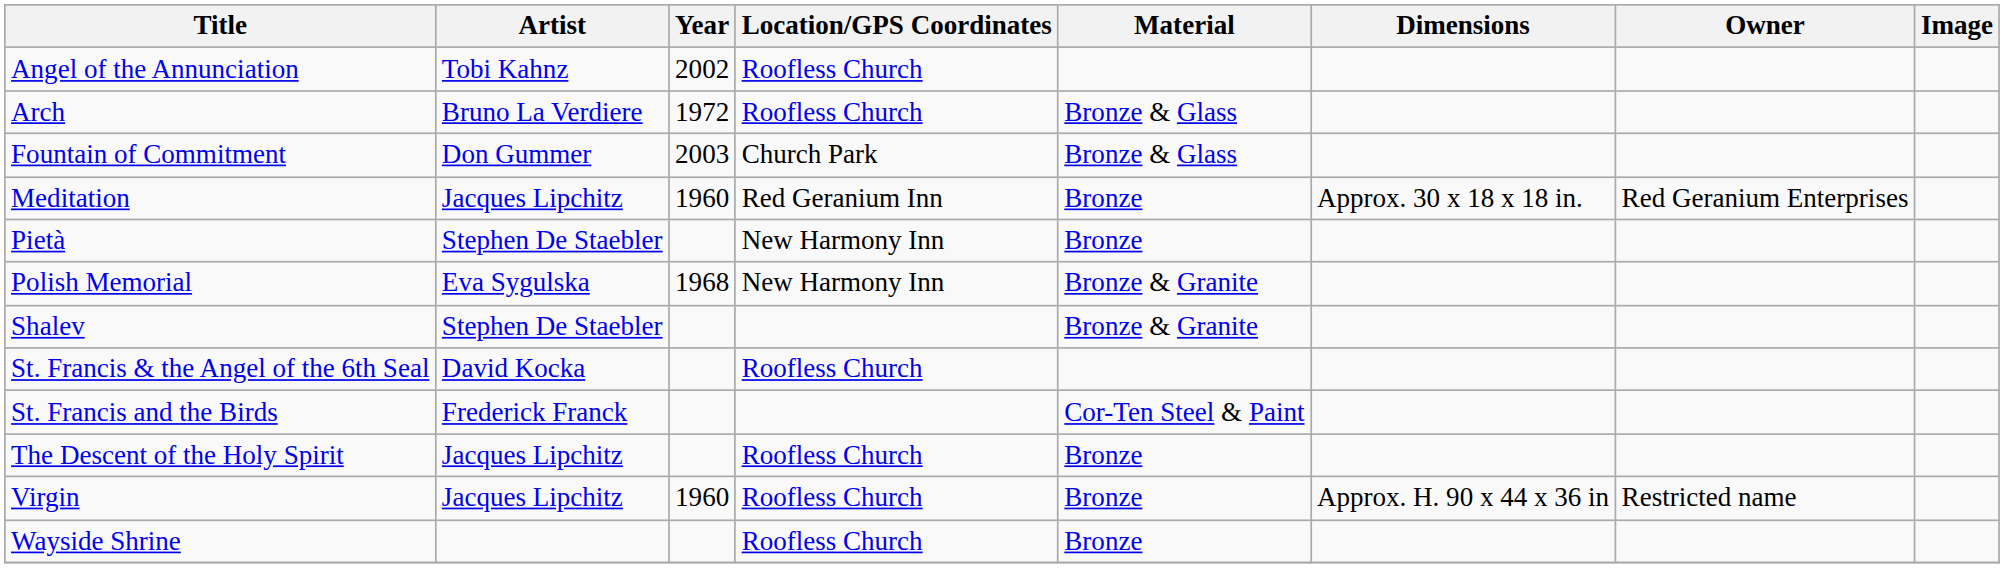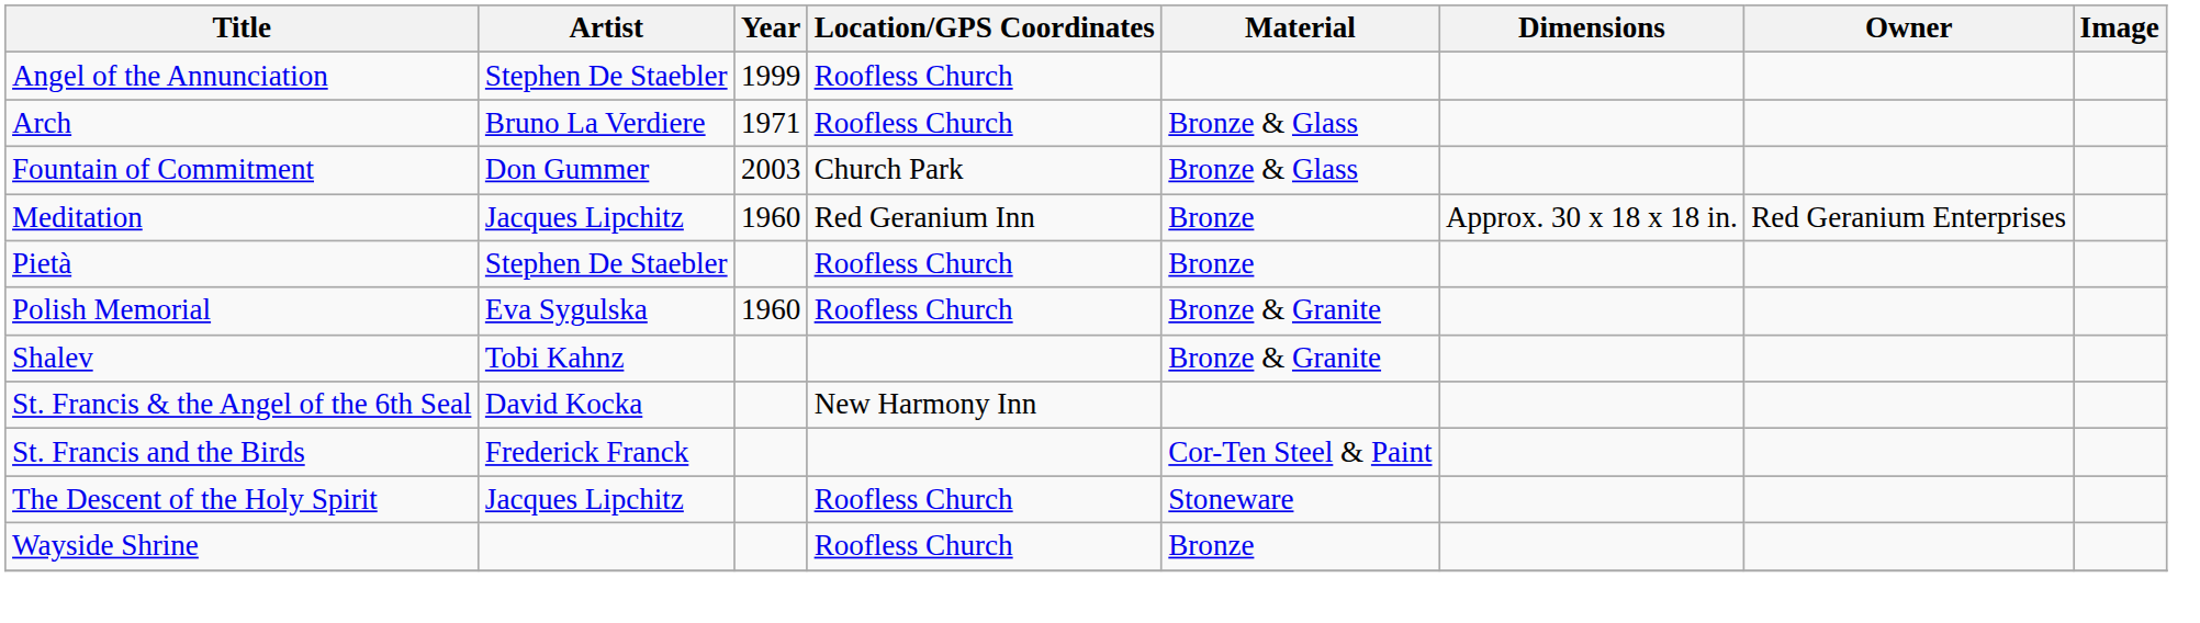 <table class="wikitable sortable">
 <tr>
 <th>Title</th>
 <th>Artist</th>
 <th>Year</th>
 <th>Location/GPS Coordinates</th>
 <th>Material</th>
 <th>Dimensions</th>
 <th>Owner</th>
 <th>Image</th>
 </tr>
 <tr>
 <td><a href='#'>Angel of the Annunciation</a></td>
-<td><a href='#'>Tobi Kahnz</a></td>
-<td>2002</td>
+<td><a href='#'>Stephen De Staebler</a></td>
+<td>1999</td>
 <td><a href='#'>Roofless Church</a></td>
 <td></td>
 <td></td>
 <td></td>
 <td></td>
 </tr>
 <tr>
 <td><a href='#'>Arch</a></td>
 <td><a href='#'>Bruno La Verdiere</a></td>
-<td>1972</td>
+<td>1971</td>
 <td><a href='#'>Roofless Church</a></td>
 <td><a href='#'>Bronze</a> & <a href='#'>Glass</a></td>
 <td></td>
 <td></td>
 <td></td>
 </tr>
 <tr>
 <td><a href='#'>Fountain of Commitment</a></td>
 <td><a href='#'>Don Gummer</a></td>
 <td>2003</td>
 <td>Church Park</td>
 <td><a href='#'>Bronze</a> & <a href='#'>Glass</a></td>
 <td></td>
 <td></td>
 <td></td>
 </tr>
 <tr>
 <td><a href='#'>Meditation</a></td>
 <td><a href='#'>Jacques Lipchitz</a></td>
 <td>1960</td>
 <td>Red Geranium Inn</td>
 <td><a href='#'>Bronze</a></td>
 <td>Approx. 30 x 18 x 18 in.</td>
 <td>Red Geranium Enterprises</td>
 <td></td>
 </tr>
 <tr>
 <td><a href='#'>Pietà</a></td>
 <td><a href='#'>Stephen De Staebler</a></td>
 <td></td>
-<td>New Harmony Inn</td>
+<td><a href='#'>Roofless Church</a></td>
 <td><a href='#'>Bronze</a></td>
 <td></td>
 <td></td>
 <td></td>
 </tr>
 <tr>
 <td><a href='#'>Polish Memorial</a></td>
 <td><a href='#'>Eva Sygulska</a></td>
-<td>1968</td>
-<td>New Harmony Inn</td>
+<td>1960</td>
+<td><a href='#'>Roofless Church</a></td>
 <td><a href='#'>Bronze</a> & <a href='#'>Granite</a></td>
 <td></td>
 <td></td>
 <td></td>
 </tr>
 <tr>
 <td><a href='#'>Shalev</a></td>
-<td><a href='#'>Stephen De Staebler</a></td>
+<td><a href='#'>Tobi Kahnz</a></td>
 <td></td>
 <td></td>
 <td><a href='#'>Bronze</a> & <a href='#'>Granite</a></td>
 <td></td>
 <td></td>
 <td></td>
 </tr>
 <tr>
 <td><a href='#'>St. Francis & the Angel of the 6th Seal</a></td>
 <td><a href='#'>David Kocka</a></td>
 <td></td>
-<td><a href='#'>Roofless Church</a></td>
+<td>New Harmony Inn</td>
 <td></td>
 <td></td>
 <td></td>
 <td></td>
 </tr>
 <tr>
 <td><a href='#'>St. Francis and the Birds</a></td>
 <td><a href='#'>Frederick Franck</a></td>
 <td></td>
 <td></td>
 <td><a href='#'>Cor-Ten Steel</a> & <a href='#'>Paint</a></td>
 <td></td>
 <td></td>
 <td></td>
 </tr>
 <tr>
 <td><a href='#'>The Descent of the Holy Spirit</a></td>
 <td><a href='#'>Jacques Lipchitz</a></td>
 <td></td>
 <td><a href='#'>Roofless Church</a></td>
-<td><a href='#'>Bronze</a></td>
+<td><a href='#'>Stoneware</a></td>
 <td></td>
 <td></td>
-<td></td>
-</tr>
-<tr>
-<td><a href='#'>Virgin</a></td>
-<td><a href='#'>Jacques Lipchitz</a></td>
-<td>1960</td>
-<td><a href='#'>Roofless Church</a></td>
-<td><a href='#'>Bronze</a></td>
-<td>Approx. H. 90 x 44 x 36 in</td>
-<td>Restricted name</td>
 <td></td>
 </tr>
 <tr>
 <td><a href='#'>Wayside Shrine</a></td>
 <td></td>
 <td></td>
 <td><a href='#'>Roofless Church</a></td>
 <td><a href='#'>Bronze</a></td>
 <td></td>
 <td></td>
 <td></td>
 </tr>
 <tr>
 </tr>
 </table>
